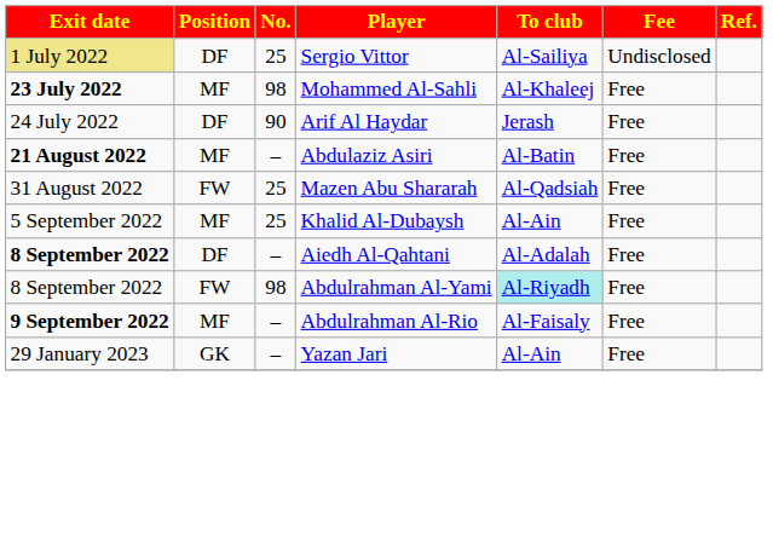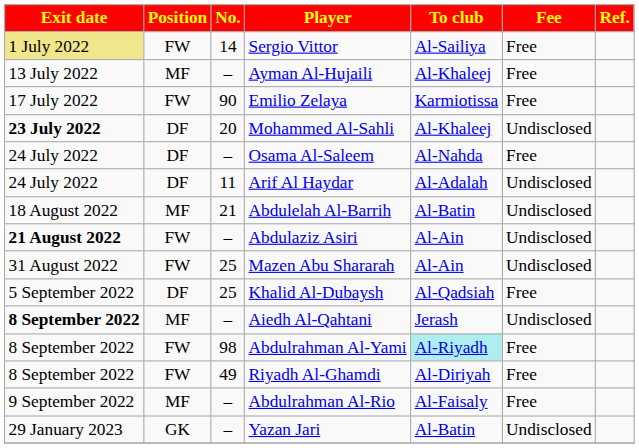 <table class="wikitable sortable">
 <tr>
 <th style="background:red; color:yellow;"><strong>Exit date</strong></th>
 <th style="background:red; color:yellow;"><strong>Position</strong></th>
 <th style="background:red; color:yellow;"><strong>No.</strong></th>
 <th style="background:red; color:yellow;"><strong>Player</strong></th>
 <th style="background:red; color:yellow;"><strong>To club</strong></th>
 <th style="background:red; color:yellow;"><strong>Fee</strong></th>
 <th style="background:red; color:yellow;"><strong>Ref.</strong></th>
 </tr>
 <tr>
 <td style="background: khaki;">1 July 2022</td>
-<td style="text-align:center;">DF</td>
-<td style="text-align:center;">25</td>
+<td style="text-align:center;">FW</td>
+<td style="text-align:center;">14</td>
 <td style="text-align:left;"> <a href='#'>Sergio Vittor</a></td>
 <td style="text-align:left;"> <a href='#'>Al-Sailiya</a></td>
+<td>Free</td>
+<td></td>
+</tr>
+<tr>
+<td>13 July 2022</td>
+<td style="text-align:center;">MF</td>
+<td style="text-align:center;">–</td>
+<td style="text-align:left;"> <a href='#'>Ayman Al-Hujaili</a></td>
+<td style="text-align:left;"> <a href='#'>Al-Khaleej</a></td>
+<td>Free</td>
+<td></td>
+</tr>
+<tr>
+<td>17 July 2022</td>
+<td style="text-align:center;">FW</td>
+<td style="text-align:center;">90</td>
+<td style="text-align:left;"> <a href='#'>Emilio Zelaya</a></td>
+<td style="text-align:left;"> <a href='#'>Karmiotissa</a></td>
+<td>Free</td>
+<td></td>
+</tr>
+<tr>
+<td><strong>23 July 2022</strong></td>
+<td style="text-align:center;">DF</td>
+<td style="text-align:center;">20</td>
+<td style="text-align:left;"> <a href='#'>Mohammed Al-Sahli</a></td>
+<td style="text-align:left;"> <a href='#'>Al-Khaleej</a></td>
 <td>Undisclosed</td>
 <td></td>
 </tr>
 <tr>
-<td><strong>23 July 2022</strong></td>
-<td style="text-align:center;">MF</td>
-<td style="text-align:center;">98</td>
-<td style="text-align:left;"> <a href='#'>Mohammed Al-Sahli</a></td>
-<td style="text-align:left;"> <a href='#'>Al-Khaleej</a></td>
+<td>24 July 2022</td>
+<td style="text-align:center;">DF</td>
+<td style="text-align:center;">–</td>
+<td style="text-align:left;"> <a href='#'>Osama Al-Saleem</a></td>
+<td style="text-align:left;"> <a href='#'>Al-Nahda</a></td>
 <td>Free</td>
 <td></td>
 </tr>
 <tr>
 <td>24 July 2022</td>
 <td style="text-align:center;">DF</td>
-<td style="text-align:center;">90</td>
+<td style="text-align:center;">11</td>
 <td style="text-align:left;"> <a href='#'>Arif Al Haydar</a></td>
-<td style="text-align:left;"> <a href='#'>Jerash</a></td>
-<td>Free</td>
+<td style="text-align:left;"> <a href='#'>Al-Adalah</a></td>
+<td>Undisclosed</td>
+<td></td>
+</tr>
+<tr>
+<td>18 August 2022</td>
+<td style="text-align:center;">MF</td>
+<td style="text-align:center;">21</td>
+<td style="text-align:left;"> <a href='#'>Abdulelah Al-Barrih</a></td>
+<td style="text-align:left;"> <a href='#'>Al-Batin</a></td>
+<td>Undisclosed</td>
 <td></td>
 </tr>
 <tr>
 <td><strong>21 August 2022</strong></td>
-<td style="text-align:center;">MF</td>
+<td style="text-align:center;">FW</td>
 <td style="text-align:center;">–</td>
 <td style="text-align:left;"> <a href='#'>Abdulaziz Asiri</a></td>
-<td style="text-align:left;"> <a href='#'>Al-Batin</a></td>
-<td>Free</td>
+<td style="text-align:left;"> <a href='#'>Al-Ain</a></td>
+<td>Undisclosed</td>
 <td></td>
 </tr>
 <tr>
 <td>31 August 2022</td>
 <td style="text-align:center;">FW</td>
 <td style="text-align:center;">25</td>
 <td style="text-align:left;"> <a href='#'>Mazen Abu Shararah</a></td>
+<td style="text-align:left;"> <a href='#'>Al-Ain</a></td>
+<td>Undisclosed</td>
+<td></td>
+</tr>
+<tr>
+<td>5 September 2022</td>
+<td style="text-align:center;">DF</td>
+<td style="text-align:center;">25</td>
+<td style="text-align:left;"> <a href='#'>Khalid Al-Dubaysh</a></td>
 <td style="text-align:left;"> <a href='#'>Al-Qadsiah</a></td>
 <td>Free</td>
 <td></td>
 </tr>
 <tr>
-<td>5 September 2022</td>
+<td><strong>8 September 2022</strong></td>
 <td style="text-align:center;">MF</td>
-<td style="text-align:center;">25</td>
-<td style="text-align:left;"> <a href='#'>Khalid Al-Dubaysh</a></td>
-<td style="text-align:left;"> <a href='#'>Al-Ain</a></td>
-<td>Free</td>
-<td></td>
-</tr>
-<tr>
-<td><strong>8 September 2022</strong></td>
-<td style="text-align:center;">DF</td>
 <td style="text-align:center;">–</td>
 <td style="text-align:left;"> <a href='#'>Aiedh Al-Qahtani</a></td>
-<td style="text-align:left;"> <a href='#'>Al-Adalah</a></td>
-<td>Free</td>
+<td style="text-align:left;"> <a href='#'>Jerash</a></td>
+<td>Undisclosed</td>
 <td></td>
 </tr>
 <tr>
 <td>8 September 2022</td>
 <td style="text-align:center;">FW</td>
 <td style="text-align:center;">98</td>
 <td style="text-align:left;"> <a href='#'>Abdulrahman Al-Yami</a></td>
 <td style="background: paleturquoise; text-align:left;"> <a href='#'>Al-Riyadh</a></td>
 <td>Free</td>
 <td></td>
 </tr>
 <tr>
-<td><strong>9 September 2022</strong></td>
+<td>8 September 2022</td>
+<td style="text-align:center;">FW</td>
+<td style="text-align:center;">49</td>
+<td style="text-align:left;"> <a href='#'>Riyadh Al-Ghamdi</a></td>
+<td style="text-align:left;"> <a href='#'>Al-Diriyah</a></td>
+<td>Free</td>
+<td></td>
+</tr>
+<tr>
+<td>9 September 2022</td>
 <td style="text-align:center;">MF</td>
 <td style="text-align:center;">–</td>
 <td style="text-align:left;"> <a href='#'>Abdulrahman Al-Rio</a></td>
 <td style="text-align:left;"> <a href='#'>Al-Faisaly</a></td>
 <td>Free</td>
 <td></td>
 </tr>
 <tr>
 <td>29 January 2023</td>
 <td style="text-align:center;">GK</td>
 <td style="text-align:center;">–</td>
 <td style="text-align:left;"> <a href='#'>Yazan Jari</a></td>
-<td style="text-align:left;"> <a href='#'>Al-Ain</a></td>
-<td>Free</td>
+<td style="text-align:left;"> <a href='#'>Al-Batin</a></td>
+<td>Undisclosed</td>
 <td></td>
 </tr>
 <tr>
 </tr>
 </table>
